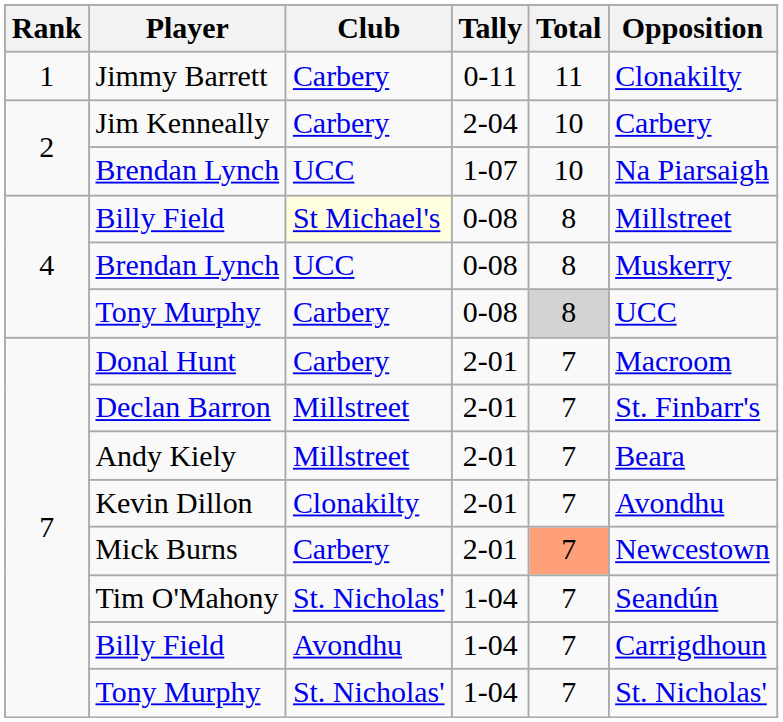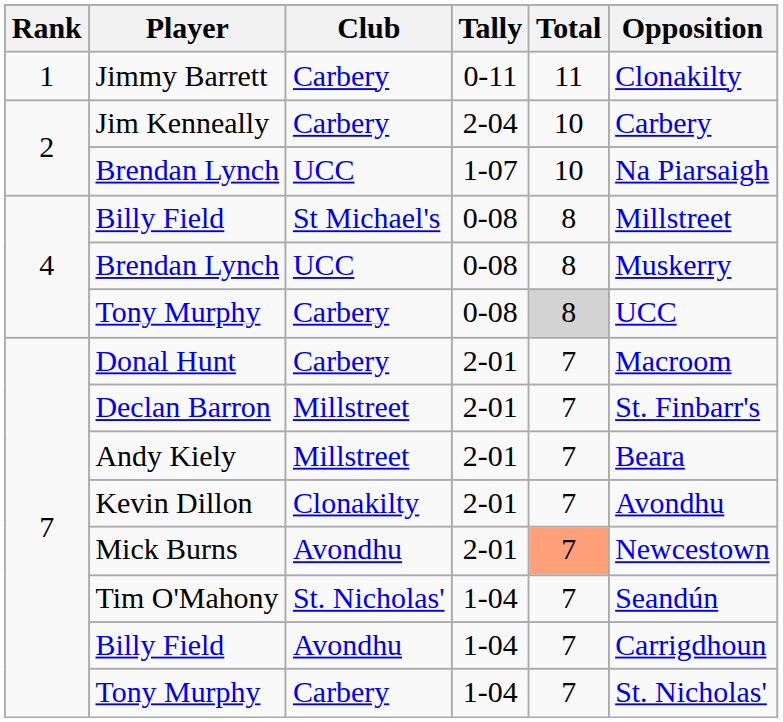 <table class="wikitable">
 <tr>
 <th>Rank</th>
 <th>Player</th>
 <th>Club</th>
 <th>Tally</th>
 <th>Total</th>
 <th>Opposition</th>
 </tr>
 <tr>
 <td rowspan="1" style="text-align:center;">1</td>
 <td>Jimmy Barrett</td>
 <td><a href='#'>Carbery</a></td>
 <td align=center>0-11</td>
 <td align=center>11</td>
 <td><a href='#'>Clonakilty</a></td>
 </tr>
 <tr>
 <td rowspan="2" style="text-align:center;">2</td>
 <td>Jim Kenneally</td>
 <td><a href='#'>Carbery</a></td>
 <td align=center>2-04</td>
 <td align=center>10</td>
 <td><a href='#'>Carbery</a></td>
 </tr>
 <tr>
 <td><a href='#'>Brendan Lynch</a></td>
 <td><a href='#'>UCC</a></td>
 <td align=center>1-07</td>
 <td align=center>10</td>
 <td><a href='#'>Na Piarsaigh</a></td>
 </tr>
 <tr>
 <td rowspan="3" style="text-align:center;">4</td>
 <td><a href='#'>Billy Field</a></td>
-<td style="background: lightyellow;"><a href='#'>St Michael's</a></td>
+<td><a href='#'>St Michael's</a></td>
 <td align=center>0-08</td>
 <td align=center>8</td>
 <td><a href='#'>Millstreet</a></td>
 </tr>
 <tr>
 <td><a href='#'>Brendan Lynch</a></td>
 <td><a href='#'>UCC</a></td>
 <td align=center>0-08</td>
 <td align=center>8</td>
 <td><a href='#'>Muskerry</a></td>
 </tr>
 <tr>
 <td><a href='#'>Tony Murphy</a></td>
 <td><a href='#'>Carbery</a></td>
 <td align=center>0-08</td>
 <td align=center style="background: lightgrey;">8</td>
 <td><a href='#'>UCC</a></td>
 </tr>
 <tr>
 <td rowspan="8" style="text-align:center;">7</td>
 <td><a href='#'>Donal Hunt</a></td>
 <td><a href='#'>Carbery</a></td>
 <td align=center>2-01</td>
 <td align=center>7</td>
 <td><a href='#'>Macroom</a></td>
 </tr>
 <tr>
 <td><a href='#'>Declan Barron</a></td>
 <td><a href='#'>Millstreet</a></td>
 <td align=center>2-01</td>
 <td align=center>7</td>
 <td><a href='#'>St. Finbarr's</a></td>
 </tr>
 <tr>
 <td>Andy Kiely</td>
 <td><a href='#'>Millstreet</a></td>
 <td align=center>2-01</td>
 <td align=center>7</td>
 <td><a href='#'>Beara</a></td>
 </tr>
 <tr>
 <td>Kevin Dillon</td>
 <td><a href='#'>Clonakilty</a></td>
 <td align=center>2-01</td>
 <td align=center>7</td>
 <td><a href='#'>Avondhu</a></td>
 </tr>
 <tr>
 <td>Mick Burns</td>
-<td><a href='#'>Carbery</a></td>
+<td><a href='#'>Avondhu</a></td>
 <td align=center>2-01</td>
 <td align=center style="background: lightsalmon;">7</td>
 <td><a href='#'>Newcestown</a></td>
 </tr>
 <tr>
 <td>Tim O'Mahony</td>
 <td><a href='#'>St. Nicholas'</a></td>
 <td align=center>1-04</td>
 <td align=center>7</td>
 <td><a href='#'>Seandún</a></td>
 </tr>
 <tr>
 <td><a href='#'>Billy Field</a></td>
 <td><a href='#'>Avondhu</a></td>
 <td align=center>1-04</td>
 <td align=center>7</td>
 <td><a href='#'>Carrigdhoun</a></td>
 </tr>
 <tr>
 <td><a href='#'>Tony Murphy</a></td>
-<td><a href='#'>St. Nicholas'</a></td>
+<td><a href='#'>Carbery</a></td>
 <td align=center>1-04</td>
 <td align=center>7</td>
 <td><a href='#'>St. Nicholas'</a></td>
 </tr>
 </table>
